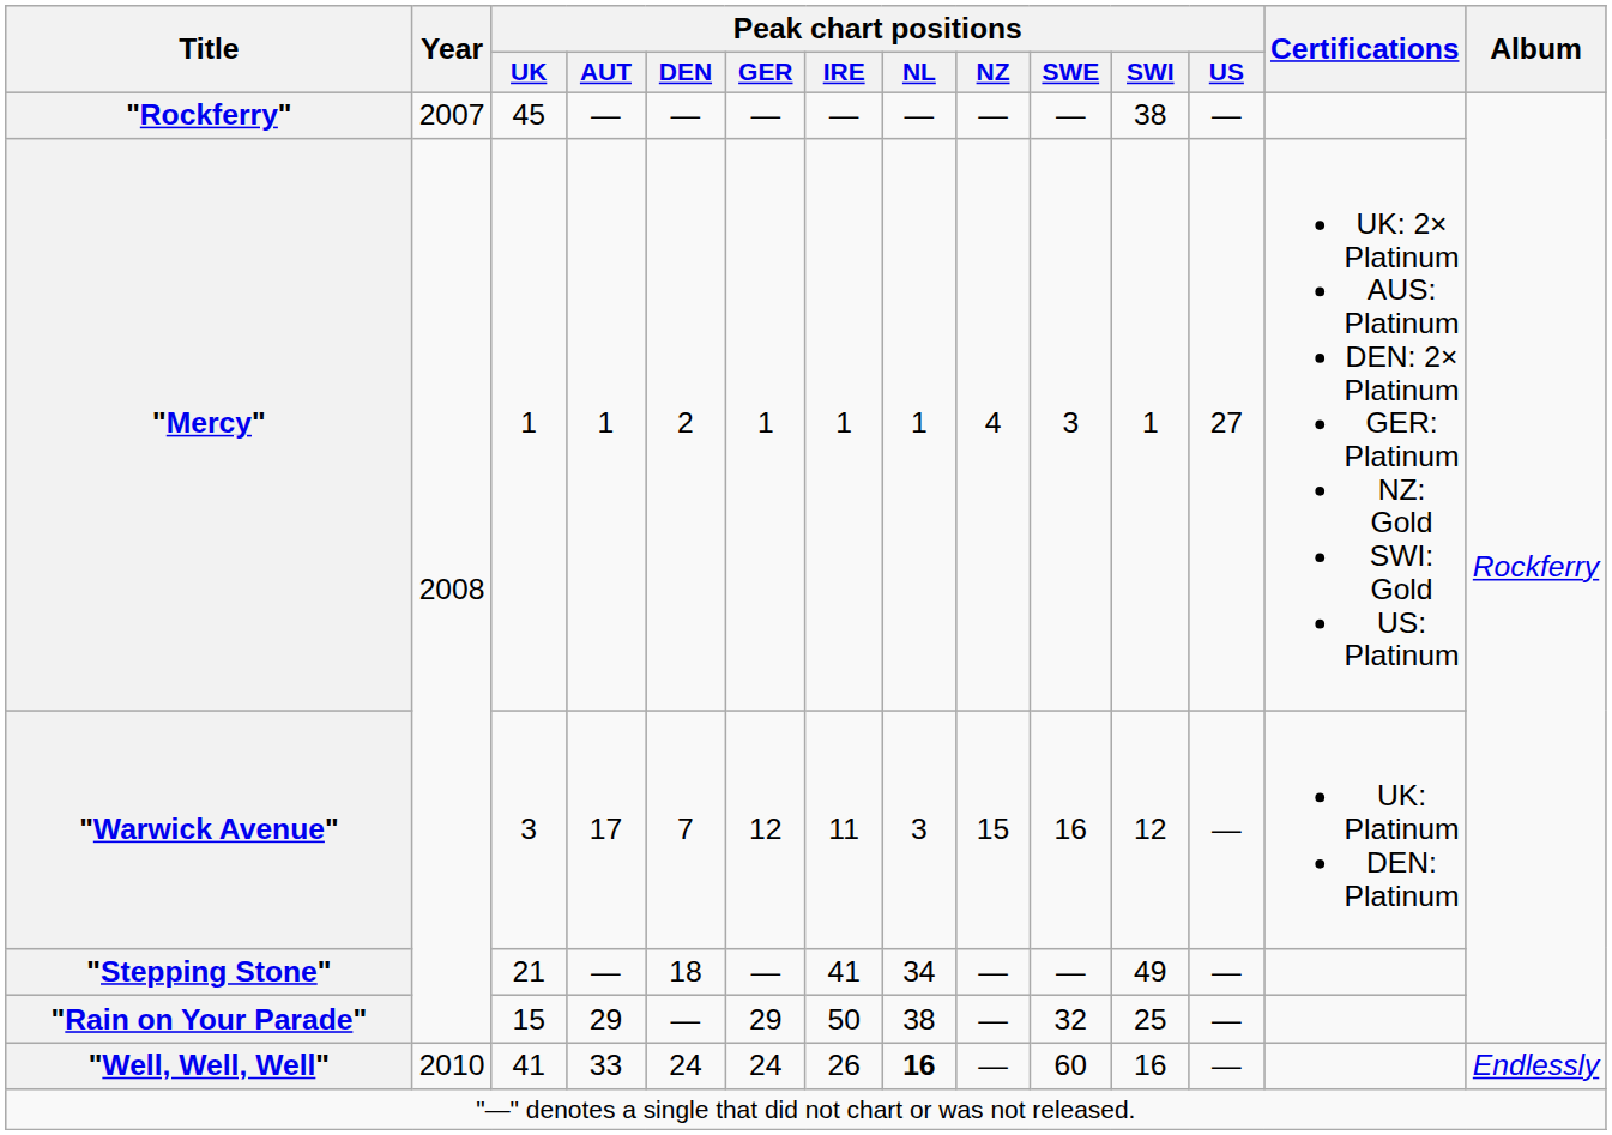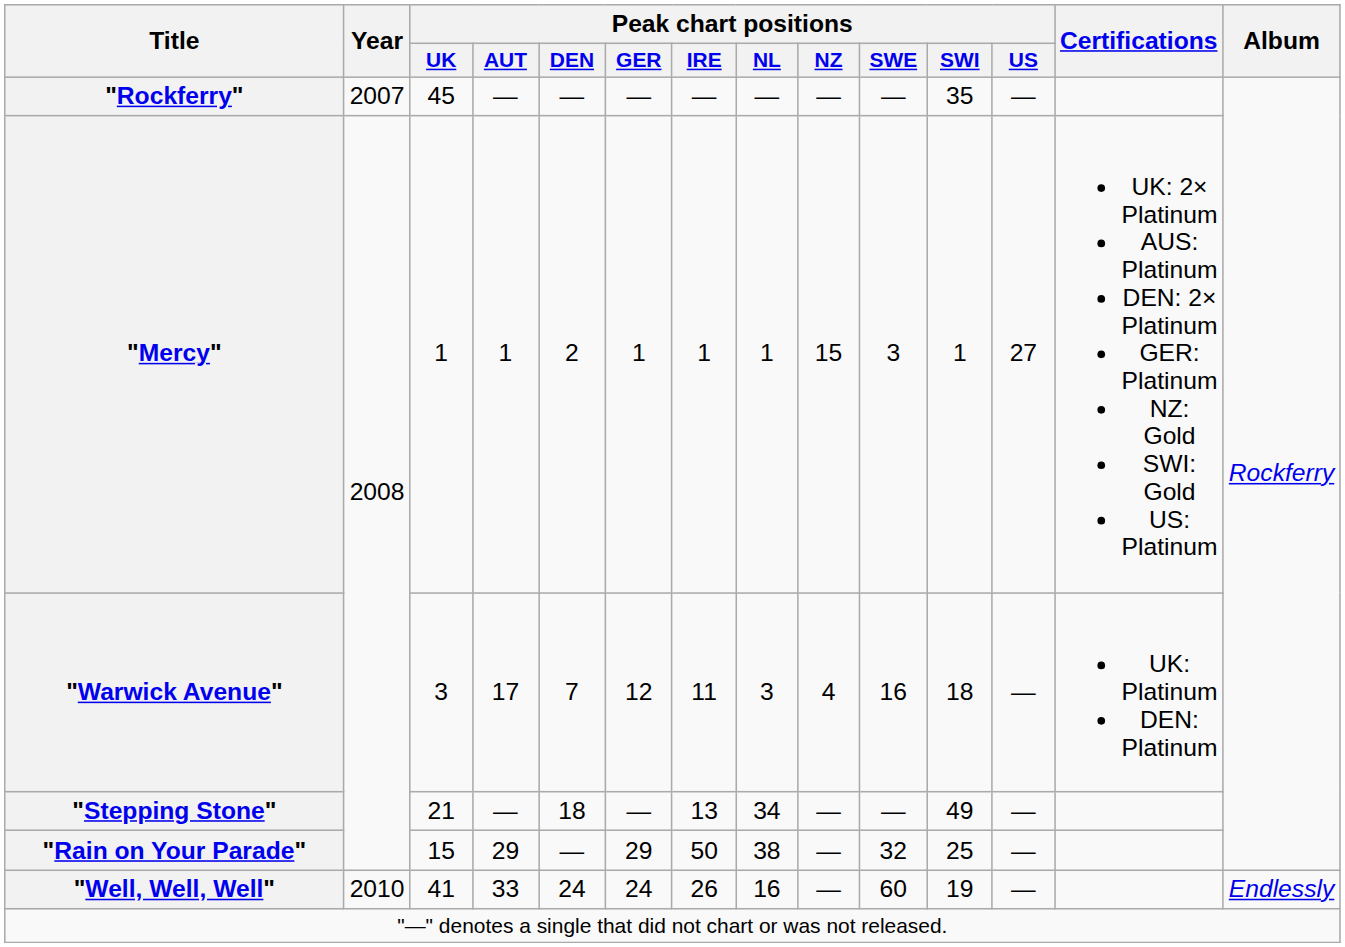 <table class="wikitable plainrowheaders" style="text-align:center;">
 <tr>
 <th scope="col" rowspan="2" style="width:17em;">Title</th>
 <th scope="col" rowspan="2" style="width:1em;">Year</th>
 <th scope="col" colspan="10">Peak chart positions</th>
 <th scope="col" rowspan="2"><a href='#'>Certifications</a></th>
 <th scope="col" rowspan="2">Album</th>
 </tr>
 <tr>
 <th scope="col" style="width:3em;font-size:85%;"><a href='#'>UK</a><br></th>
 <th scope="col" style="width:3em;font-size:85%;"><a href='#'>AUT</a><br></th>
 <th scope="col" style="width:3em;font-size:85%;"><a href='#'>DEN</a><br></th>
 <th scope="col" style="width:3em;font-size:85%;"><a href='#'>GER</a><br></th>
 <th scope="col" style="width:3em;font-size:85%;"><a href='#'>IRE</a><br></th>
 <th scope="col" style="width:3em;font-size:85%;"><a href='#'>NL</a><br></th>
 <th scope="col" style="width:3em;font-size:85%;"><a href='#'>NZ</a><br></th>
 <th scope="col" style="width:3em;font-size:85%;"><a href='#'>SWE</a><br></th>
 <th scope="col" style="width:3em;font-size:85%;"><a href='#'>SWI</a><br></th>
 <th scope="col" style="width:3em;font-size:85%;"><a href='#'>US</a><br></th>
 </tr>
 <tr>
 <th scope="row">"<a href='#'>Rockferry</a>"</th>
 <td>2007</td>
 <td>45</td>
 <td>—</td>
 <td>—</td>
 <td>—</td>
 <td>—</td>
 <td>—</td>
 <td>—</td>
 <td>—</td>
-<td>38</td>
+<td>35</td>
 <td>—</td>
 <td></td>
 <td rowspan="5"><em><a href='#'>Rockferry</a></em></td>
 </tr>
 <tr>
 <th scope="row">"<a href='#'>Mercy</a>"</th>
 <td rowspan="4">2008</td>
 <td>1</td>
 <td>1</td>
 <td>2</td>
 <td>1</td>
 <td>1</td>
 <td>1</td>
-<td>4</td>
+<td>15</td>
 <td>3</td>
 <td>1</td>
 <td>27</td>
 <td><br><ul><li>UK: 2× Platinum</li><li>AUS: Platinum</li><li>DEN: 2× Platinum</li><li>GER: Platinum</li><li>NZ: Gold</li><li>SWI: Gold</li><li>US: Platinum</li></ul></td>
 </tr>
 <tr>
 <th scope="row">"<a href='#'>Warwick Avenue</a>"</th>
 <td>3</td>
 <td>17</td>
 <td>7</td>
 <td>12</td>
 <td>11</td>
 <td>3</td>
-<td>15</td>
+<td>4</td>
 <td>16</td>
-<td>12</td>
+<td>18</td>
 <td>—</td>
 <td><br><ul><li>UK: Platinum</li><li>DEN: Platinum</li></ul></td>
 </tr>
 <tr>
 <th scope="row">"<a href='#'>Stepping Stone</a>"</th>
 <td>21</td>
 <td>—</td>
 <td>18</td>
 <td>—</td>
-<td>41</td>
+<td>13</td>
 <td>34</td>
 <td>—</td>
 <td>—</td>
 <td>49</td>
 <td>—</td>
 <td></td>
 </tr>
 <tr>
 <th scope="row">"<a href='#'>Rain on Your Parade</a>"</th>
 <td>15</td>
 <td>29</td>
 <td>—</td>
 <td>29</td>
 <td>50</td>
 <td>38</td>
 <td>—</td>
 <td>32</td>
 <td>25</td>
 <td>—</td>
 <td></td>
 </tr>
 <tr>
 <th scope="row">"<a href='#'>Well, Well, Well</a>"</th>
 <td>2010</td>
 <td>41</td>
 <td>33</td>
 <td>24</td>
 <td>24</td>
 <td>26</td>
-<td><strong>16</strong></td>
+<td>16</td>
 <td>—</td>
 <td>60</td>
-<td>16</td>
+<td>19</td>
 <td>—</td>
 <td></td>
 <td><em><a href='#'>Endlessly</a></em></td>
 </tr>
 <tr>
 <td style="text-align:center; font-size:85%;" colspan="22">"—" denotes a single that did not chart or was not released.</td>
 </tr>
 <tr>
 </tr>
 </table>
